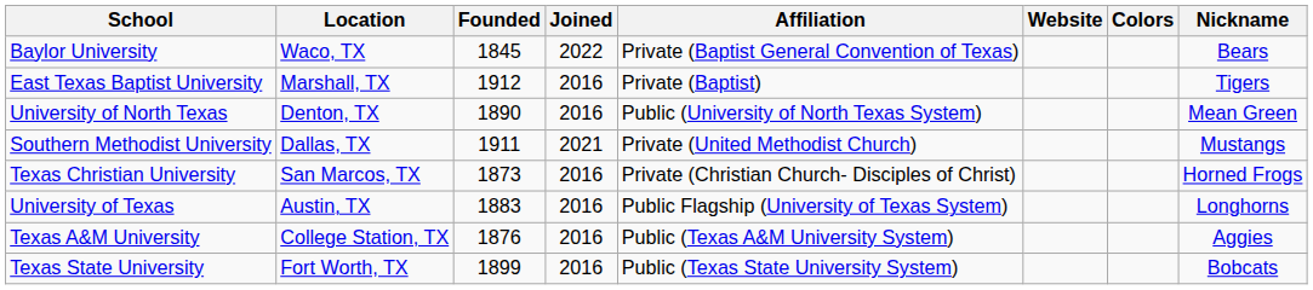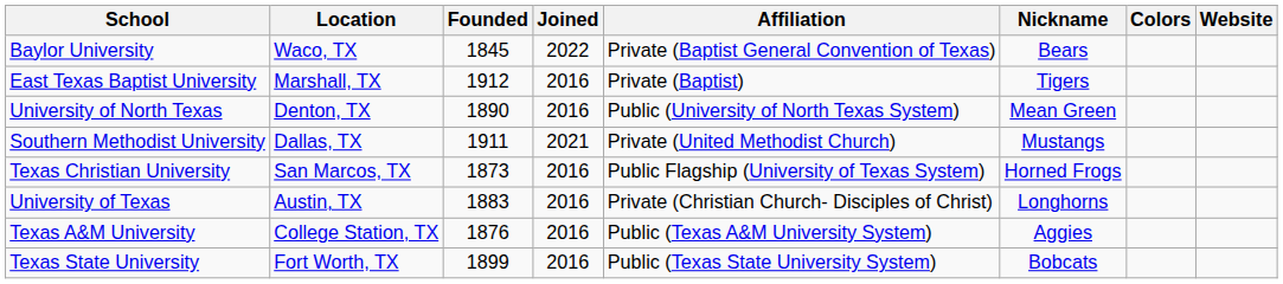 <table class="wikitable sortable">
 <tr>
 <th>School</th>
 <th>Location</th>
 <th>Founded</th>
 <th>Joined</th>
 <th>Affiliation</th>
+<th>Nickname</th>
+<th>Colors</th>
 <th>Website</th>
-<th>Colors</th>
-<th>Nickname</th>
 </tr>
 <tr>
 <td><a href='#'>Baylor University</a></td>
 <td><a href='#'>Waco, TX</a></td>
 <td align=center>1845</td>
 <td align=center>2022</td>
 <td>Private (<a href='#'>Baptist General Convention of Texas</a>)</td>
+<td align=center><a href='#'>Bears</a></td>
+<td align=center> </td>
 <td></td>
-<td align=center> </td>
-<td align=center><a href='#'>Bears</a></td>
 </tr>
 <tr>
 <td><a href='#'>East Texas Baptist University</a></td>
 <td><a href='#'>Marshall, TX</a></td>
 <td align=center>1912</td>
 <td align=center>2016</td>
 <td>Private (<a href='#'>Baptist</a>)</td>
+<td align=center><a href='#'>Tigers</a></td>
+<td align=center> </td>
 <td></td>
-<td align=center> </td>
-<td align=center><a href='#'>Tigers</a></td>
 </tr>
 <tr>
 <td><a href='#'>University of North Texas</a></td>
 <td><a href='#'>Denton, TX</a></td>
 <td align=center>1890</td>
 <td align=center>2016</td>
 <td>Public (<a href='#'>University of North Texas System</a>)</td>
+<td align=center><a href='#'>Mean Green</a></td>
+<td align=center> </td>
 <td></td>
-<td align=center> </td>
-<td align=center><a href='#'>Mean Green</a></td>
 </tr>
 <tr>
 <td><a href='#'>Southern Methodist University</a></td>
 <td><a href='#'>Dallas, TX</a></td>
 <td align=center>1911</td>
 <td align=center>2021</td>
 <td>Private (<a href='#'>United Methodist Church</a>)</td>
+<td align=center><a href='#'>Mustangs</a></td>
+<td align=center> </td>
 <td></td>
-<td align=center> </td>
-<td align=center><a href='#'>Mustangs</a></td>
 </tr>
 <tr>
 <td><a href='#'>Texas Christian University</a></td>
 <td><a href='#'>San Marcos, TX</a></td>
 <td align=center>1873</td>
 <td align=center>2016</td>
-<td>Private (Christian Church- Disciples of Christ)</td>
+<td>Public Flagship (<a href='#'>University of Texas System</a>)</td>
+<td align=center><a href='#'>Horned Frogs</a></td>
+<td align=center> </td>
 <td></td>
-<td align=center> </td>
-<td align=center><a href='#'>Horned Frogs</a></td>
 </tr>
 <tr>
 <td><a href='#'>University of Texas</a></td>
 <td><a href='#'>Austin, TX</a></td>
 <td align=center>1883</td>
 <td align=center>2016</td>
-<td>Public Flagship (<a href='#'>University of Texas System</a>)</td>
+<td>Private (Christian Church- Disciples of Christ)</td>
+<td align=center><a href='#'>Longhorns</a></td>
+<td align=center> </td>
 <td></td>
-<td align=center> </td>
-<td align=center><a href='#'>Longhorns</a></td>
 </tr>
 <tr>
 <td><a href='#'>Texas A&M University</a></td>
 <td><a href='#'>College Station, TX</a></td>
 <td align=center>1876</td>
 <td align=center>2016</td>
 <td>Public (<a href='#'>Texas A&M University System</a>)</td>
+<td align=center><a href='#'>Aggies</a></td>
+<td align=center> </td>
 <td></td>
-<td align=center> </td>
-<td align=center><a href='#'>Aggies</a></td>
 </tr>
 <tr>
 <td><a href='#'>Texas State University</a></td>
 <td><a href='#'>Fort Worth, TX</a></td>
 <td align=center>1899</td>
 <td align=center>2016</td>
 <td>Public (<a href='#'>Texas State University System</a>)</td>
+<td align=center><a href='#'>Bobcats</a></td>
+<td align=center> </td>
 <td></td>
-<td align=center> </td>
-<td align=center><a href='#'>Bobcats</a></td>
 </tr>
 </table>
